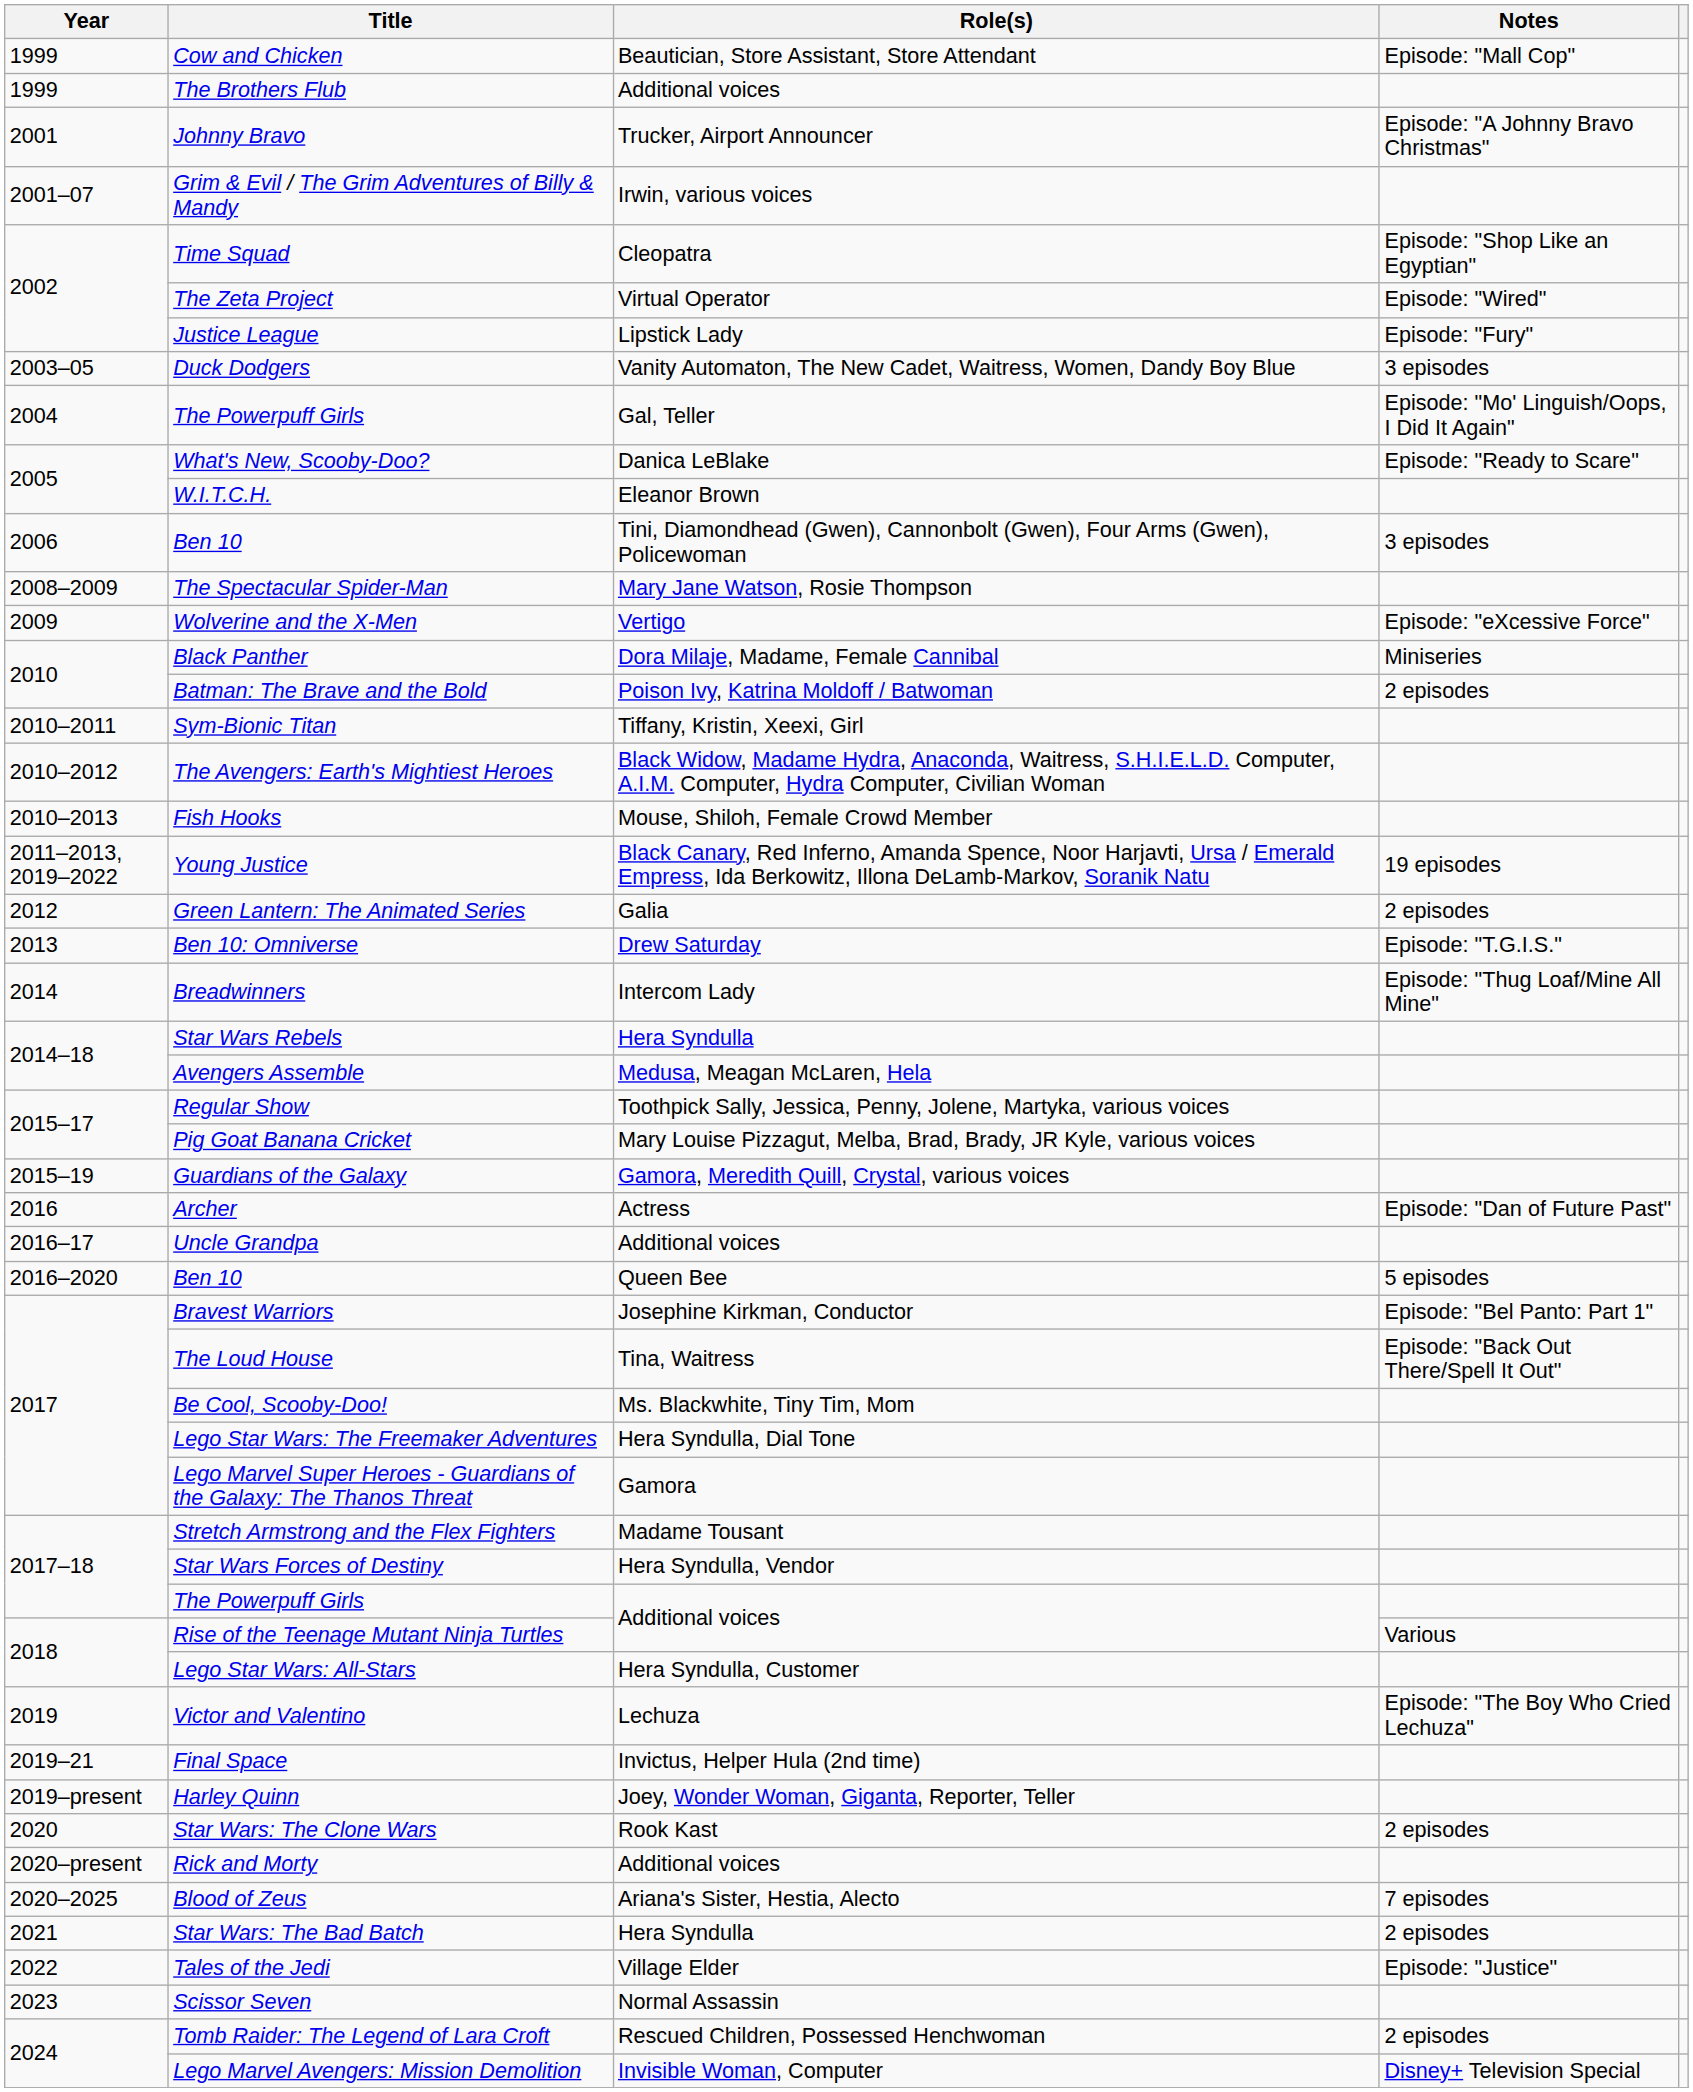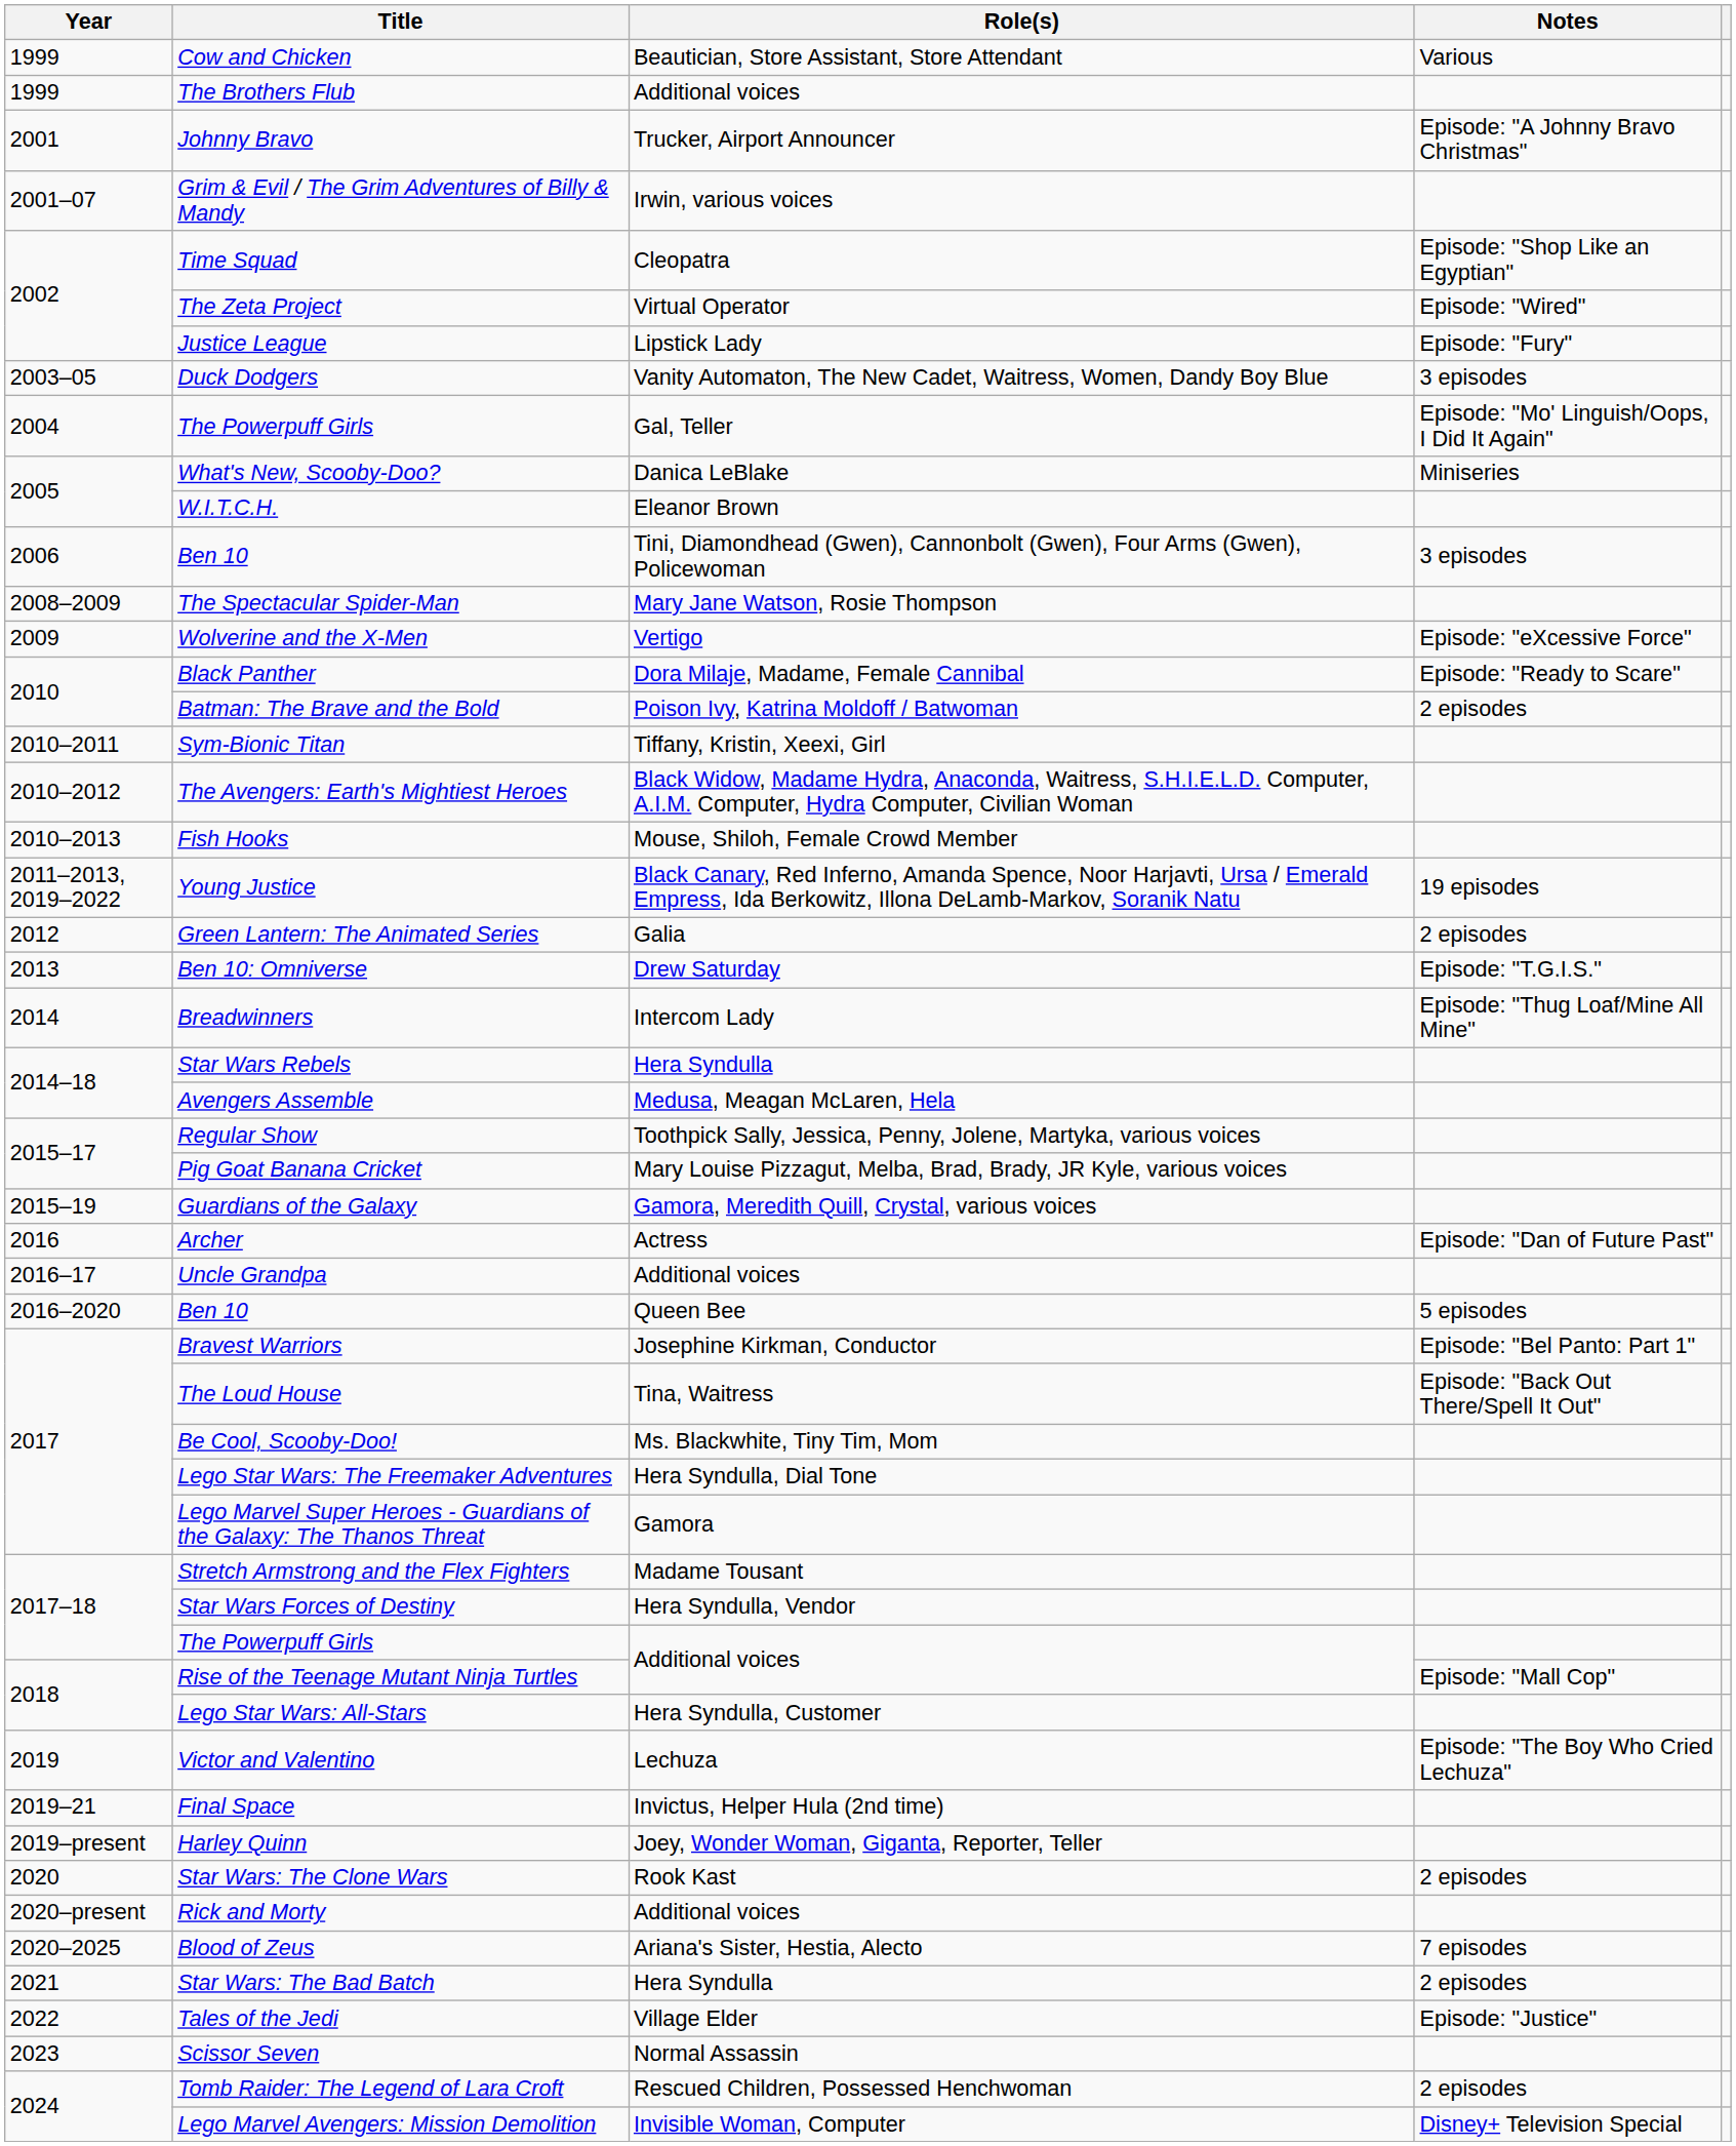 <table class="wikitable sortable">
 <tr>
 <th>Year</th>
 <th>Title</th>
 <th>Role(s)</th>
 <th class="unsortable">Notes</th>
 <th class="unsortable"></th>
 </tr>
 <tr>
 <td>1999</td>
 <td><em><a href='#'>Cow and Chicken</a></em></td>
 <td>Beautician, Store Assistant, Store Attendant</td>
-<td>Episode: "Mall Cop"</td>
+<td>Various</td>
 <td></td>
 </tr>
 <tr>
 <td>1999</td>
 <td><em><a href='#'>The Brothers Flub</a></em></td>
 <td>Additional voices</td>
 <td></td>
 <td></td>
 </tr>
 <tr>
 <td>2001</td>
 <td><em><a href='#'>Johnny Bravo</a></em></td>
 <td>Trucker, Airport Announcer</td>
 <td>Episode: "A Johnny Bravo Christmas"</td>
 <td></td>
 </tr>
 <tr>
 <td>2001–07</td>
 <td><em><a href='#'>Grim & Evil</a> / <a href='#'>The Grim Adventures of Billy & Mandy</a></em></td>
 <td>Irwin, various voices</td>
 <td></td>
 <td></td>
 </tr>
 <tr>
 <td rowspan="3">2002</td>
 <td><em><a href='#'>Time Squad</a></em></td>
 <td>Cleopatra</td>
 <td>Episode: "Shop Like an Egyptian"</td>
 <td></td>
 </tr>
 <tr>
 <td><em><a href='#'>The Zeta Project</a></em></td>
 <td>Virtual Operator</td>
 <td>Episode: "Wired"</td>
 <td></td>
 </tr>
 <tr>
 <td><em><a href='#'>Justice League</a></em></td>
 <td>Lipstick Lady</td>
 <td>Episode: "Fury"</td>
 <td></td>
 </tr>
 <tr>
 <td>2003–05</td>
 <td><em><a href='#'>Duck Dodgers</a></em></td>
 <td>Vanity Automaton, The New Cadet, Waitress, Women, Dandy Boy Blue</td>
 <td>3 episodes</td>
 <td></td>
 </tr>
 <tr>
 <td>2004</td>
 <td><em><a href='#'>The Powerpuff Girls</a></em></td>
 <td>Gal, Teller</td>
 <td>Episode: "Mo' Linguish/Oops, I Did It Again"</td>
 <td></td>
 </tr>
 <tr>
 <td rowspan="2">2005</td>
 <td><em><a href='#'>What's New, Scooby-Doo?</a></em></td>
 <td>Danica LeBlake</td>
-<td>Episode: "Ready to Scare"</td>
+<td>Miniseries</td>
 <td></td>
 </tr>
 <tr>
 <td><em><a href='#'>W.I.T.C.H.</a></em></td>
 <td>Eleanor Brown</td>
 <td></td>
 <td></td>
 </tr>
 <tr>
 <td>2006</td>
 <td><em><a href='#'>Ben 10</a></em></td>
 <td>Tini, Diamondhead (Gwen), Cannonbolt (Gwen), Four Arms (Gwen), Policewoman</td>
 <td>3 episodes</td>
 <td></td>
 </tr>
 <tr>
 <td>2008–2009</td>
 <td><em><a href='#'>The Spectacular Spider-Man</a></em></td>
 <td><a href='#'>Mary Jane Watson</a>, Rosie Thompson</td>
 <td></td>
 <td></td>
 </tr>
 <tr>
 <td>2009</td>
 <td><em><a href='#'>Wolverine and the X-Men</a></em></td>
 <td><a href='#'>Vertigo</a></td>
 <td>Episode: "eXcessive Force"</td>
 <td></td>
 </tr>
 <tr>
 <td rowspan="2">2010</td>
 <td><em><a href='#'>Black Panther</a></em></td>
 <td><a href='#'>Dora Milaje</a>, Madame, Female <a href='#'>Cannibal</a></td>
-<td>Miniseries</td>
+<td>Episode: "Ready to Scare"</td>
 <td></td>
 </tr>
 <tr>
 <td><em><a href='#'>Batman: The Brave and the Bold</a></em></td>
 <td><a href='#'>Poison Ivy</a>, <a href='#'>Katrina Moldoff / Batwoman</a></td>
 <td>2 episodes</td>
 <td></td>
 </tr>
 <tr>
 <td>2010–2011</td>
 <td><em><a href='#'>Sym-Bionic Titan</a></em></td>
 <td>Tiffany, Kristin, Xeexi, Girl</td>
 <td></td>
 <td></td>
 </tr>
 <tr>
 <td>2010–2012</td>
 <td><em><a href='#'>The Avengers: Earth's Mightiest Heroes</a></em></td>
 <td><a href='#'>Black Widow</a>, <a href='#'>Madame Hydra</a>, <a href='#'>Anaconda</a>, Waitress, <a href='#'>S.H.I.E.L.D.</a> Computer, <a href='#'>A.I.M.</a> Computer, <a href='#'>Hydra</a> Computer, Civilian Woman</td>
 <td></td>
 <td></td>
 </tr>
 <tr>
 <td>2010–2013</td>
 <td><em><a href='#'>Fish Hooks</a></em></td>
 <td>Mouse, Shiloh, Female Crowd Member</td>
 <td></td>
 <td></td>
 </tr>
 <tr>
 <td>2011–2013, 2019–2022</td>
 <td><em><a href='#'>Young Justice</a></em></td>
 <td><a href='#'>Black Canary</a>, Red Inferno, Amanda Spence, Noor Harjavti, <a href='#'>Ursa</a> / <a href='#'>Emerald Empress</a>, Ida Berkowitz, Illona DeLamb-Markov, <a href='#'>Soranik Natu</a></td>
 <td>19 episodes</td>
 <td></td>
 </tr>
 <tr>
 <td>2012</td>
 <td><em><a href='#'>Green Lantern: The Animated Series</a></em></td>
 <td>Galia</td>
 <td>2 episodes</td>
 <td></td>
 </tr>
 <tr>
 <td>2013</td>
 <td><em><a href='#'>Ben 10: Omniverse</a></em></td>
 <td><a href='#'>Drew Saturday</a></td>
 <td>Episode: "T.G.I.S."</td>
 <td></td>
 </tr>
 <tr>
 <td>2014</td>
 <td><em><a href='#'>Breadwinners</a></em></td>
 <td>Intercom Lady</td>
 <td>Episode: "Thug Loaf/Mine All Mine"</td>
 <td></td>
 </tr>
 <tr>
 <td rowspan="2">2014–18</td>
 <td><em><a href='#'>Star Wars Rebels</a></em></td>
 <td><a href='#'>Hera Syndulla</a></td>
 <td></td>
 <td></td>
 </tr>
 <tr>
 <td><em><a href='#'>Avengers Assemble</a></em></td>
 <td><a href='#'>Medusa</a>, Meagan McLaren, <a href='#'>Hela</a></td>
 <td></td>
 <td></td>
 </tr>
 <tr>
 <td rowspan="2">2015–17</td>
 <td><em><a href='#'>Regular Show</a></em></td>
 <td>Toothpick Sally, Jessica, Penny, Jolene, Martyka, various voices</td>
 <td></td>
 <td></td>
 </tr>
 <tr>
 <td><em><a href='#'>Pig Goat Banana Cricket</a></em></td>
 <td>Mary Louise Pizzagut, Melba, Brad, Brady, JR Kyle, various voices</td>
 <td></td>
 <td></td>
 </tr>
 <tr>
 <td>2015–19</td>
 <td><em><a href='#'>Guardians of the Galaxy</a></em></td>
 <td><a href='#'>Gamora</a>, <a href='#'>Meredith Quill</a>, <a href='#'>Crystal</a>, various voices</td>
 <td></td>
 <td></td>
 </tr>
 <tr>
 <td>2016</td>
 <td><em><a href='#'>Archer</a></em></td>
 <td>Actress</td>
 <td>Episode: "Dan of Future Past"</td>
 <td></td>
 </tr>
 <tr>
 <td>2016–17</td>
 <td><em><a href='#'>Uncle Grandpa</a></em></td>
 <td>Additional voices</td>
 <td></td>
 <td></td>
 </tr>
 <tr>
 <td>2016–2020</td>
 <td><em><a href='#'>Ben 10</a></em></td>
 <td>Queen Bee</td>
 <td>5 episodes</td>
 <td></td>
 </tr>
 <tr>
 <td rowspan="5">2017</td>
 <td><em><a href='#'>Bravest Warriors</a></em></td>
 <td>Josephine Kirkman, Conductor</td>
 <td>Episode: "Bel Panto: Part 1"</td>
 <td></td>
 </tr>
 <tr>
 <td><em><a href='#'>The Loud House</a></em></td>
 <td>Tina, Waitress</td>
 <td>Episode: "Back Out There/Spell It Out"</td>
 <td></td>
 </tr>
 <tr>
 <td><em><a href='#'>Be Cool, Scooby-Doo!</a></em></td>
 <td>Ms. Blackwhite, Tiny Tim, Mom</td>
 <td></td>
 <td></td>
 </tr>
 <tr>
 <td><em><a href='#'>Lego Star Wars: The Freemaker Adventures</a></em></td>
 <td>Hera Syndulla, Dial Tone</td>
 <td></td>
 <td></td>
 </tr>
 <tr>
 <td><em><a href='#'>Lego Marvel Super Heroes - Guardians of the Galaxy: The Thanos Threat</a></em></td>
 <td>Gamora</td>
 <td></td>
 <td></td>
 </tr>
 <tr>
 <td rowspan="3">2017–18</td>
 <td><em><a href='#'>Stretch Armstrong and the Flex Fighters</a></em></td>
 <td>Madame Tousant</td>
 <td></td>
 <td></td>
 </tr>
 <tr>
 <td><em><a href='#'>Star Wars Forces of Destiny</a></em></td>
 <td>Hera Syndulla, Vendor</td>
 <td></td>
 <td></td>
 </tr>
 <tr>
 <td><em><a href='#'>The Powerpuff Girls</a></em></td>
 <td rowspan="2">Additional voices</td>
 <td></td>
 <td></td>
 </tr>
 <tr>
 <td rowspan="2">2018</td>
 <td><em><a href='#'>Rise of the Teenage Mutant Ninja Turtles</a></em></td>
-<td>Various</td>
+<td>Episode: "Mall Cop"</td>
 <td></td>
 </tr>
 <tr>
 <td><em><a href='#'>Lego Star Wars: All-Stars</a></em></td>
 <td>Hera Syndulla, Customer</td>
 <td></td>
 <td></td>
 </tr>
 <tr>
 <td>2019</td>
 <td><em><a href='#'>Victor and Valentino</a></em></td>
 <td>Lechuza</td>
 <td>Episode: "The Boy Who Cried Lechuza"</td>
 <td></td>
 </tr>
 <tr>
 <td>2019–21</td>
 <td><em><a href='#'>Final Space</a></em></td>
 <td>Invictus, Helper Hula (2nd time)</td>
 <td></td>
 <td></td>
 </tr>
 <tr>
 <td>2019–present</td>
 <td><em><a href='#'>Harley Quinn</a></em></td>
 <td>Joey, <a href='#'>Wonder Woman</a>, <a href='#'>Giganta</a>, Reporter, Teller</td>
 <td></td>
 <td></td>
 </tr>
 <tr>
 <td>2020</td>
 <td><em><a href='#'>Star Wars: The Clone Wars</a></em></td>
 <td>Rook Kast</td>
 <td>2 episodes</td>
 <td></td>
 </tr>
 <tr>
 <td>2020–present</td>
 <td><em><a href='#'>Rick and Morty</a></em></td>
 <td>Additional voices</td>
 <td></td>
 <td></td>
 </tr>
 <tr>
 <td>2020–2025</td>
 <td><em><a href='#'>Blood of Zeus</a></em></td>
 <td>Ariana's Sister, Hestia, Alecto</td>
 <td>7 episodes</td>
 <td></td>
 </tr>
 <tr>
 <td>2021</td>
 <td><em><a href='#'>Star Wars: The Bad Batch</a></em></td>
 <td>Hera Syndulla</td>
 <td>2 episodes</td>
 <td></td>
 </tr>
 <tr>
 <td>2022</td>
 <td><em><a href='#'>Tales of the Jedi</a></em></td>
 <td>Village Elder</td>
 <td>Episode: "Justice"</td>
 <td></td>
 </tr>
 <tr>
 <td>2023</td>
 <td><em><a href='#'>Scissor Seven</a></em></td>
 <td>Normal Assassin</td>
 <td></td>
 <td></td>
 </tr>
 <tr>
 <td rowspan="2">2024</td>
 <td><em><a href='#'>Tomb Raider: The Legend of Lara Croft</a></em></td>
 <td>Rescued Children, Possessed Henchwoman</td>
 <td>2 episodes</td>
 <td></td>
 </tr>
 <tr>
 <td><em><a href='#'>Lego Marvel Avengers: Mission Demolition</a></em></td>
 <td><a href='#'>Invisible Woman</a>, Computer</td>
 <td><a href='#'>Disney+</a> Television Special</td>
 <td></td>
 </tr>
 </table>
